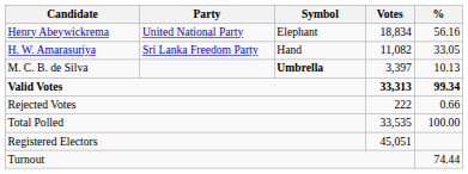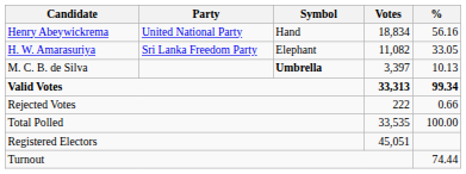 <table class="wikitable" border="1" style="text-align:right;">
 <tr>
 <th align=left width="180">Candidate</th>
 <th align=left width="180">Party</th>
 <th align=left width="120">Symbol</th>
 <th align=left width="60">Votes</th>
 <th align=left width="60">%</th>
 </tr>
 <tr>
 <td align=left><a href='#'>Henry Abeywickrema</a></td>
 <td align=left><a href='#'>United National Party</a></td>
-<td align=left>Elephant</td>
+<td align=left>Hand</td>
 <td align=right>18,834</td>
 <td align=right>56.16</td>
 </tr>
 <tr>
 <td align=left><a href='#'>H. W. Amarasuriya</a></td>
 <td align=left><a href='#'>Sri Lanka Freedom Party</a></td>
-<td align=left>Hand</td>
+<td align=left>Elephant</td>
 <td align=right>11,082</td>
 <td align=right>33.05</td>
 </tr>
 <tr>
 <td align=left>M. C. B. de Silva</td>
 <td></td>
 <td align=left><strong>Umbrella</strong></td>
 <td align=right>3,397</td>
 <td align=right>10.13</td>
 </tr>
 <tr>
 <td align=left colspan=3><strong>Valid Votes</strong></td>
 <td align=right><strong>33,313</strong></td>
 <td align=right><strong>99.34</strong></td>
 </tr>
 <tr>
 <td align=left colspan=3>Rejected Votes</td>
 <td align=right>222</td>
 <td align=right>0.66</td>
 </tr>
 <tr>
 <td align=left colspan=3>Total Polled</td>
 <td align=right>33,535</td>
 <td align=right>100.00</td>
 </tr>
 <tr>
 <td align=left colspan=3>Registered Electors</td>
 <td align=right>45,051</td>
 <td></td>
 </tr>
 <tr>
 <td align=left colspan=4>Turnout</td>
 <td align=right>74.44</td>
 </tr>
 </table>
